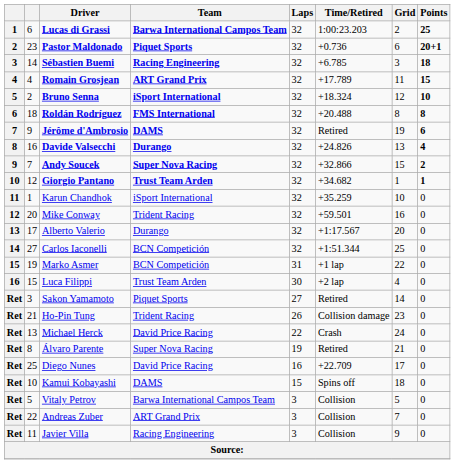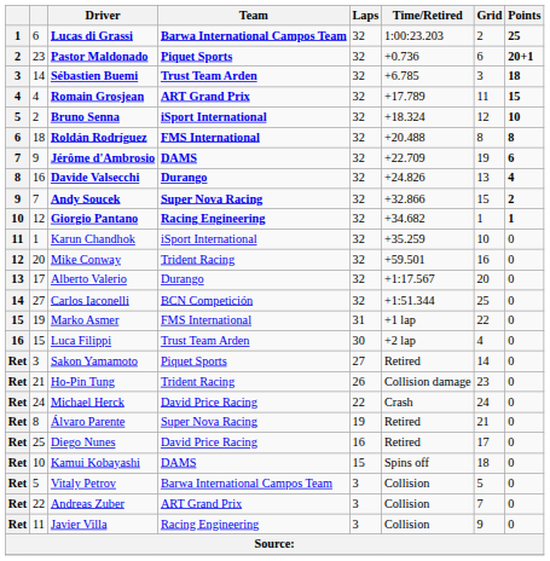 <table class="wikitable" style="font-size:85%">
 <tr>
 <th></th>
 <th></th>
 <th>Driver</th>
 <th>Team</th>
 <th>Laps</th>
 <th>Time/Retired</th>
 <th>Grid</th>
 <th>Points</th>
 </tr>
 <tr>
 <th>1</th>
 <td>6</td>
 <td> <strong><a href='#'>Lucas di Grassi</a></strong></td>
 <td><strong><a href='#'>Barwa International Campos Team</a></strong></td>
 <td>32</td>
 <td>1:00:23.203</td>
 <td>2</td>
 <td><strong>25</strong></td>
 </tr>
 <tr>
 <th>2</th>
 <td>23</td>
 <td> <strong><a href='#'>Pastor Maldonado</a></strong></td>
 <td><strong><a href='#'>Piquet Sports</a></strong></td>
 <td>32</td>
 <td>+0.736</td>
 <td>6</td>
 <td><strong>20+1</strong></td>
 </tr>
 <tr>
 <th>3</th>
 <td>14</td>
 <td> <strong><a href='#'>Sébastien Buemi</a></strong></td>
-<td><strong><a href='#'>Racing Engineering</a></strong></td>
+<td><strong><a href='#'>Trust Team Arden</a></strong></td>
 <td>32</td>
 <td>+6.785</td>
 <td>3</td>
 <td><strong>18</strong></td>
 </tr>
 <tr>
 <th>4</th>
 <td>4</td>
 <td> <strong><a href='#'>Romain Grosjean</a></strong></td>
 <td><strong><a href='#'>ART Grand Prix</a></strong></td>
 <td>32</td>
 <td>+17.789</td>
 <td>11</td>
 <td><strong>15</strong></td>
 </tr>
 <tr>
 <th>5</th>
 <td>2</td>
 <td> <strong><a href='#'>Bruno Senna</a></strong></td>
 <td><strong><a href='#'>iSport International</a></strong></td>
 <td>32</td>
 <td>+18.324</td>
 <td>12</td>
 <td><strong>10</strong></td>
 </tr>
 <tr>
 <th>6</th>
 <td>18</td>
 <td> <strong><a href='#'>Roldán Rodríguez</a></strong></td>
 <td><strong><a href='#'>FMS International</a></strong></td>
 <td>32</td>
 <td>+20.488</td>
 <td>8</td>
 <td><strong>8</strong></td>
 </tr>
 <tr>
 <th>7</th>
 <td>9</td>
 <td> <strong><a href='#'>Jérôme d'Ambrosio</a></strong></td>
 <td><strong><a href='#'>DAMS</a></strong></td>
 <td>32</td>
-<td>Retired</td>
+<td>+22.709</td>
 <td>19</td>
 <td><strong>6</strong></td>
 </tr>
 <tr>
 <th>8</th>
 <td>16</td>
 <td> <strong><a href='#'>Davide Valsecchi</a></strong></td>
 <td><strong><a href='#'>Durango</a></strong></td>
 <td>32</td>
 <td>+24.826</td>
 <td>13</td>
 <td><strong>4</strong></td>
 </tr>
 <tr>
 <th>9</th>
 <td>7</td>
 <td> <strong><a href='#'>Andy Soucek</a></strong></td>
 <td><strong><a href='#'>Super Nova Racing</a></strong></td>
 <td>32</td>
 <td>+32.866</td>
 <td>15</td>
 <td><strong>2</strong></td>
 </tr>
 <tr>
 <th>10</th>
 <td>12</td>
 <td> <strong><a href='#'>Giorgio Pantano</a></strong></td>
-<td><strong><a href='#'>Trust Team Arden</a></strong></td>
+<td><strong><a href='#'>Racing Engineering</a></strong></td>
 <td>32</td>
 <td>+34.682</td>
 <td>1</td>
 <td><strong>1</strong></td>
 </tr>
 <tr>
 <th>11</th>
 <td>1</td>
 <td> <a href='#'>Karun Chandhok</a></td>
 <td><a href='#'>iSport International</a></td>
 <td>32</td>
 <td>+35.259</td>
 <td>10</td>
 <td>0</td>
 </tr>
 <tr>
 <th>12</th>
 <td>20</td>
 <td> <a href='#'>Mike Conway</a></td>
 <td><a href='#'>Trident Racing</a></td>
 <td>32</td>
 <td>+59.501</td>
 <td>16</td>
 <td>0</td>
 </tr>
 <tr>
 <th>13</th>
 <td>17</td>
 <td> <a href='#'>Alberto Valerio</a></td>
 <td><a href='#'>Durango</a></td>
 <td>32</td>
 <td>+1:17.567</td>
 <td>20</td>
 <td>0</td>
 </tr>
 <tr>
 <th>14</th>
 <td>27</td>
 <td> <a href='#'>Carlos Iaconelli</a></td>
 <td><a href='#'>BCN Competición</a></td>
 <td>32</td>
 <td>+1:51.344</td>
 <td>25</td>
 <td>0</td>
 </tr>
 <tr>
 <th>15</th>
 <td>19</td>
 <td> <a href='#'>Marko Asmer</a></td>
-<td><a href='#'>BCN Competición</a></td>
+<td><a href='#'>FMS International</a></td>
 <td>31</td>
 <td>+1 lap</td>
 <td>22</td>
 <td>0</td>
 </tr>
 <tr>
 <th>16</th>
 <td>15</td>
 <td> <a href='#'>Luca Filippi</a></td>
 <td><a href='#'>Trust Team Arden</a></td>
 <td>30</td>
 <td>+2 lap</td>
 <td>4</td>
 <td>0</td>
 </tr>
 <tr>
 <th>Ret</th>
 <td>3</td>
 <td> <a href='#'>Sakon Yamamoto</a></td>
 <td><a href='#'>Piquet Sports</a></td>
 <td>27</td>
 <td>Retired</td>
 <td>14</td>
 <td>0</td>
 </tr>
 <tr>
 <th>Ret</th>
 <td>21</td>
 <td> <a href='#'>Ho-Pin Tung</a></td>
 <td><a href='#'>Trident Racing</a></td>
 <td>26</td>
 <td>Collision damage</td>
 <td>23</td>
 <td>0</td>
 </tr>
 <tr>
 <th>Ret</th>
-<td>13</td>
+<td>24</td>
 <td> <a href='#'>Michael Herck</a></td>
 <td><a href='#'>David Price Racing</a></td>
 <td>22</td>
 <td>Crash</td>
 <td>24</td>
 <td>0</td>
 </tr>
 <tr>
 <th>Ret</th>
 <td>8</td>
 <td> <a href='#'>Álvaro Parente</a></td>
 <td><a href='#'>Super Nova Racing</a></td>
 <td>19</td>
 <td>Retired</td>
 <td>21</td>
 <td>0</td>
 </tr>
 <tr>
 <th>Ret</th>
 <td>25</td>
 <td> <a href='#'>Diego Nunes</a></td>
 <td><a href='#'>David Price Racing</a></td>
 <td>16</td>
-<td>+22.709</td>
+<td>Retired</td>
 <td>17</td>
 <td>0</td>
 </tr>
 <tr>
 <th>Ret</th>
 <td>10</td>
 <td> <a href='#'>Kamui Kobayashi</a></td>
 <td><a href='#'>DAMS</a></td>
 <td>15</td>
 <td>Spins off</td>
 <td>18</td>
 <td>0</td>
 </tr>
 <tr>
 <th>Ret</th>
 <td>5</td>
 <td> <a href='#'>Vitaly Petrov</a></td>
 <td><a href='#'>Barwa International Campos Team</a></td>
 <td>3</td>
 <td>Collision</td>
 <td>5</td>
 <td>0</td>
 </tr>
 <tr>
 <th>Ret</th>
 <td>22</td>
 <td> <a href='#'>Andreas Zuber</a></td>
 <td><a href='#'>ART Grand Prix</a></td>
 <td>3</td>
 <td>Collision</td>
 <td>7</td>
 <td>0</td>
 </tr>
 <tr>
 <th>Ret</th>
 <td>11</td>
 <td> <a href='#'>Javier Villa</a></td>
 <td><a href='#'>Racing Engineering</a></td>
 <td>3</td>
 <td>Collision</td>
 <td>9</td>
 <td>0</td>
 </tr>
 <tr>
 <th colspan="8">Source:</th>
 </tr>
 <tr>
 </tr>
 </table>
